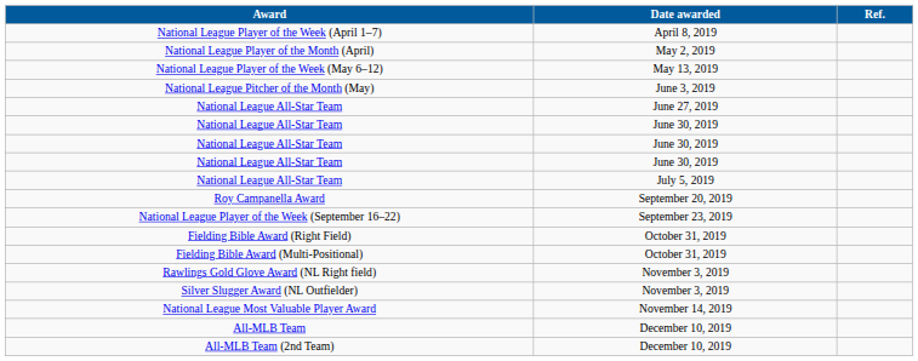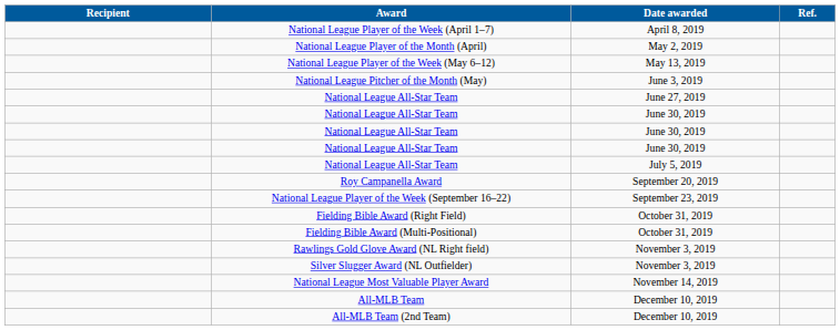 <table class="wikitable sortable collapsible" style="text-align:center">
 <tr>
+<th style="background:#005A9C; color:#FFF" width="5%">Recipient</th>
 <th style="background:#005A9C; color:#FFF" width="9%">Award</th>
 <th style="background:#005A9C; color:#FFF" width="5%">Date awarded</th>
 <th style="background:#005A9C; color:#FFF" width="1%" class="unsortable">Ref.</th>
 </tr>
 <tr>
+<td></td>
 <td><a href='#'>National League Player of the Week</a> (April 1–7)</td>
 <td>April 8, 2019</td>
 <td></td>
 </tr>
 <tr>
+<td></td>
 <td><a href='#'>National League Player of the Month</a> (April)</td>
 <td>May 2, 2019</td>
 <td></td>
 </tr>
 <tr>
+<td></td>
 <td><a href='#'>National League Player of the Week</a> (May 6–12)</td>
 <td>May 13, 2019</td>
 <td></td>
 </tr>
 <tr>
+<td></td>
 <td><a href='#'>National League Pitcher of the Month</a> (May)</td>
 <td>June 3, 2019</td>
 <td></td>
 </tr>
 <tr>
+<td></td>
 <td><a href='#'>National League All-Star Team</a></td>
 <td>June 27, 2019</td>
 <td></td>
 </tr>
 <tr>
+<td></td>
 <td><a href='#'>National League All-Star Team</a></td>
 <td>June 30, 2019</td>
 <td></td>
 </tr>
 <tr>
+<td></td>
 <td><a href='#'>National League All-Star Team</a></td>
 <td>June 30, 2019</td>
 <td></td>
 </tr>
 <tr>
+<td></td>
 <td><a href='#'>National League All-Star Team</a></td>
 <td>June 30, 2019</td>
 <td></td>
 </tr>
 <tr>
+<td></td>
 <td><a href='#'>National League All-Star Team</a></td>
 <td>July 5, 2019</td>
 <td></td>
 </tr>
 <tr>
+<td></td>
 <td><a href='#'>Roy Campanella Award</a></td>
 <td>September 20, 2019</td>
 <td></td>
 </tr>
 <tr>
+<td></td>
 <td><a href='#'>National League Player of the Week</a> (September 16–22)</td>
 <td>September 23, 2019</td>
 <td></td>
 </tr>
 <tr>
+<td></td>
 <td><a href='#'>Fielding Bible Award</a> (Right Field)</td>
 <td>October 31, 2019</td>
 <td></td>
 </tr>
 <tr>
+<td></td>
 <td><a href='#'>Fielding Bible Award</a> (Multi-Positional)</td>
 <td>October 31, 2019</td>
 <td></td>
 </tr>
 <tr>
+<td></td>
 <td><a href='#'>Rawlings Gold Glove Award</a> (NL Right field)</td>
 <td>November 3, 2019</td>
 <td></td>
 </tr>
 <tr>
+<td></td>
 <td><a href='#'>Silver Slugger Award</a> (NL Outfielder)</td>
 <td>November 3, 2019</td>
 <td></td>
 </tr>
 <tr>
+<td></td>
 <td><a href='#'>National League Most Valuable Player Award</a></td>
 <td>November 14, 2019</td>
 <td></td>
 </tr>
 <tr>
+<td></td>
 <td><a href='#'>All-MLB Team</a></td>
 <td>December 10, 2019</td>
 <td></td>
 </tr>
 <tr>
+<td></td>
 <td><a href='#'>All-MLB Team</a> (2nd Team)</td>
 <td>December 10, 2019</td>
 <td></td>
 </tr>
 </table>
